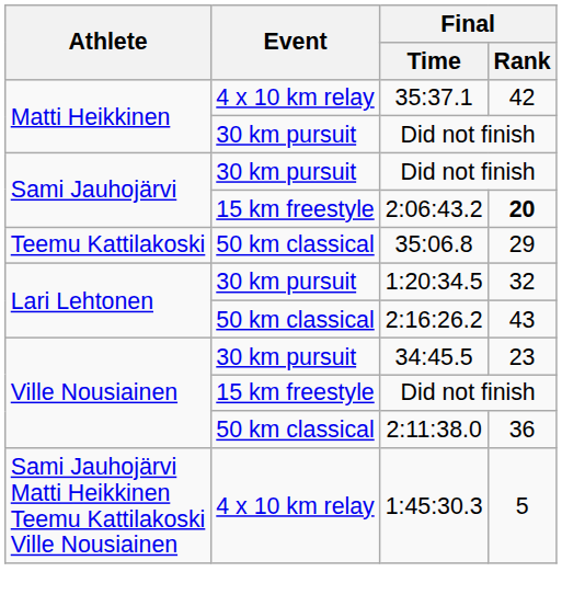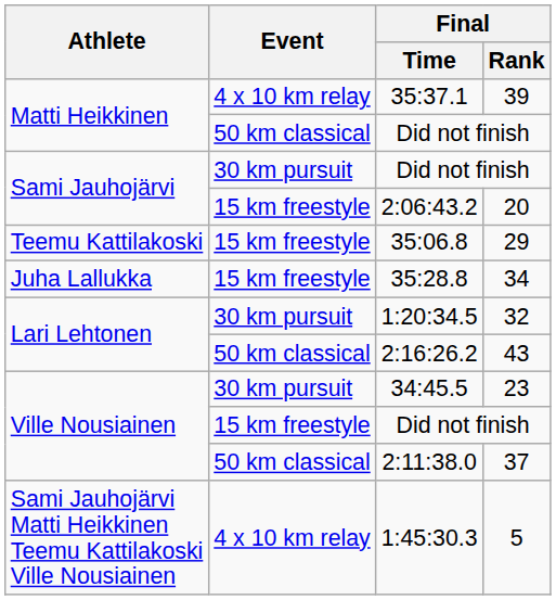 <table class="wikitable" style="font-size:90%">
 <tr>
 <th rowspan="2">Athlete</th>
 <th rowspan="2">Event</th>
 <th colspan="2">Final</th>
 </tr>
 <tr>
 <th>Time</th>
 <th>Rank</th>
 </tr>
 <tr align=center>
 <td rowspan=2 align=left><a href='#'>Matti Heikkinen</a></td>
 <td align=left><a href='#'>4 x 10 km relay</a></td>
 <td>35:37.1</td>
-<td>42</td>
+<td>39</td>
 </tr>
 <tr align=center>
-<td align=left><a href='#'>30 km pursuit</a></td>
+<td align=left><a href='#'>50 km classical</a></td>
 <td colspan=2>Did not finish</td>
 </tr>
 <tr align=center>
 <td rowspan=2 align=left><a href='#'>Sami Jauhojärvi</a></td>
 <td align=left><a href='#'>30 km pursuit</a></td>
 <td colspan=2>Did not finish</td>
 </tr>
 <tr align=center>
 <td align=left><a href='#'>15 km freestyle</a></td>
 <td>2:06:43.2</td>
-<td><strong>20</strong></td>
+<td>20</td>
 </tr>
 <tr align=center>
 <td align=left><a href='#'>Teemu Kattilakoski</a></td>
-<td align=left><a href='#'>50 km classical</a></td>
+<td align=left><a href='#'>15 km freestyle</a></td>
 <td>35:06.8</td>
 <td>29</td>
+</tr>
+<tr align=center>
+<td align=left><a href='#'>Juha Lallukka</a></td>
+<td align=left><a href='#'>15 km freestyle</a></td>
+<td>35:28.8</td>
+<td>34</td>
 </tr>
 <tr align=center>
 <td rowspan=2 align=left><a href='#'>Lari Lehtonen</a></td>
 <td align=left><a href='#'>30 km pursuit</a></td>
 <td>1:20:34.5</td>
 <td>32</td>
 </tr>
 <tr align=center>
 <td align=left><a href='#'>50 km classical</a></td>
 <td>2:16:26.2</td>
 <td>43</td>
 </tr>
 <tr align=center>
 <td rowspan=3 align=left><a href='#'>Ville Nousiainen</a></td>
 <td align=left><a href='#'>30 km pursuit</a></td>
 <td>34:45.5</td>
 <td>23</td>
 </tr>
 <tr align=center>
 <td align=left><a href='#'>15 km freestyle</a></td>
 <td colspan=2>Did not finish</td>
 </tr>
 <tr align=center>
 <td align=left><a href='#'>50 km classical</a></td>
 <td>2:11:38.0</td>
-<td>36</td>
+<td>37</td>
 </tr>
 <tr align=center>
 <td align=left><a href='#'>Sami Jauhojärvi</a><br><a href='#'>Matti Heikkinen</a><br><a href='#'>Teemu Kattilakoski</a><br><a href='#'>Ville Nousiainen</a></td>
 <td align=left><a href='#'>4 x 10 km relay</a></td>
 <td>1:45:30.3</td>
 <td>5</td>
 </tr>
 </table>
